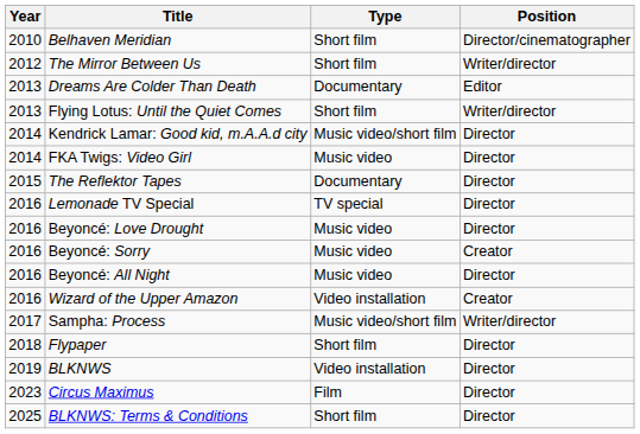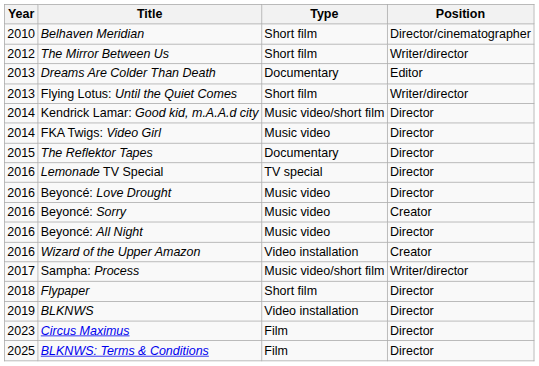 <table class="wikitable">
 <tr>
 <th>Year</th>
 <th>Title</th>
 <th>Type</th>
 <th>Position</th>
 </tr>
 <tr>
 <td>2010</td>
 <td><em>Belhaven Meridian</em></td>
 <td>Short film</td>
 <td>Director/cinematographer</td>
 </tr>
 <tr>
 <td>2012</td>
 <td><em>The Mirror Between Us</em></td>
 <td>Short film</td>
 <td>Writer/director</td>
 </tr>
 <tr>
 <td>2013</td>
 <td><em>Dreams Are Colder Than Death</em></td>
 <td>Documentary</td>
 <td>Editor</td>
 </tr>
 <tr>
 <td>2013</td>
 <td>Flying Lotus: <em>Until the Quiet Comes</em></td>
 <td>Short film</td>
 <td>Writer/director</td>
 </tr>
 <tr>
 <td>2014</td>
 <td>Kendrick Lamar: <em>Good kid, m.A.A.d city</em></td>
 <td>Music video/short film</td>
 <td>Director</td>
 </tr>
 <tr>
 <td>2014</td>
 <td>FKA Twigs: <em>Video Girl</em></td>
 <td>Music video</td>
 <td>Director</td>
 </tr>
 <tr>
 <td>2015</td>
 <td><em>The Reflektor Tapes</em></td>
 <td>Documentary</td>
 <td>Director</td>
 </tr>
 <tr>
 <td>2016</td>
 <td><em>Lemonade</em> TV Special</td>
 <td>TV special</td>
 <td>Director</td>
 </tr>
 <tr>
 <td>2016</td>
 <td>Beyoncé: <em>Love Drought</em></td>
 <td>Music video</td>
 <td>Director</td>
 </tr>
 <tr>
 <td>2016</td>
 <td>Beyoncé: <em>Sorry</em></td>
 <td>Music video</td>
 <td>Creator</td>
 </tr>
 <tr>
 <td>2016</td>
 <td>Beyoncé: <em>All Night</em></td>
 <td>Music video</td>
 <td>Director</td>
 </tr>
 <tr>
 <td>2016</td>
 <td><em>Wizard of the Upper Amazon</em></td>
 <td>Video installation</td>
 <td>Creator</td>
 </tr>
 <tr>
 <td>2017</td>
 <td>Sampha: <em>Process</em></td>
 <td>Music video/short film</td>
 <td>Writer/director</td>
 </tr>
 <tr>
 <td>2018</td>
 <td><em>Flypaper</em></td>
 <td>Short film</td>
 <td>Director</td>
 </tr>
 <tr>
 <td>2019</td>
 <td><em>BLKNWS</em></td>
 <td>Video installation</td>
 <td>Director</td>
 </tr>
 <tr>
 <td>2023</td>
 <td><em><a href='#'>Circus Maximus</a></em></td>
 <td>Film</td>
 <td>Director</td>
 </tr>
 <tr>
 <td>2025</td>
 <td><em><a href='#'>BLKNWS: Terms & Conditions</a></em></td>
-<td>Short film</td>
+<td>Film</td>
 <td>Director</td>
 </tr>
 </table>
